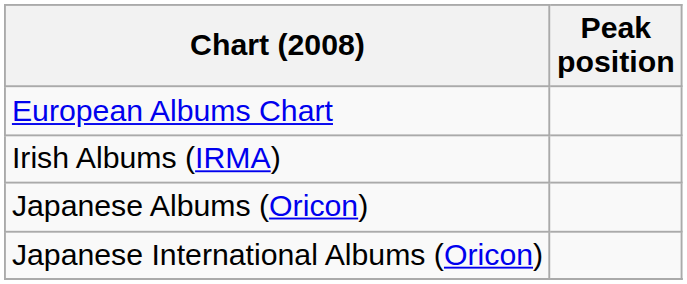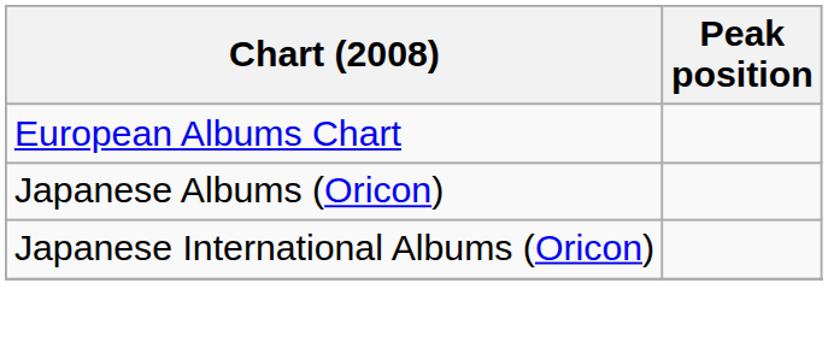 <table class="wikitable sortable">
 <tr>
 <th>Chart (2008)</th>
 <th>Peak<br>position</th>
 </tr>
 <tr>
 <td><a href='#'>European Albums Chart</a></td>
-<td></td>
-</tr>
-<tr>
-<td>Irish Albums (<a href='#'>IRMA</a>)</td>
 <td></td>
 </tr>
 <tr>
 <td>Japanese Albums (<a href='#'>Oricon</a>)</td>
 <td></td>
 </tr>
 <tr>
 <td>Japanese International Albums (<a href='#'>Oricon</a>)</td>
 <td></td>
 </tr>
 <tr>
 </tr>
 <tr>
 </tr>
 </table>
